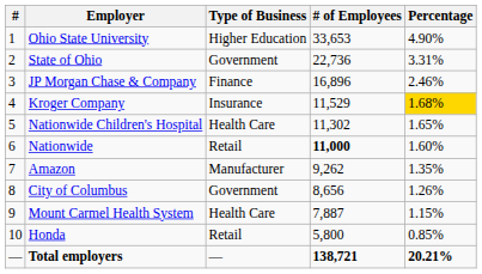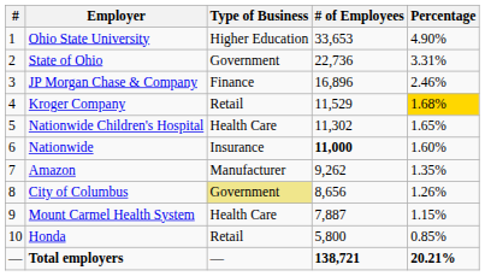 <table class="wikitable">
 <tr>
 <th>#</th>
 <th>Employer</th>
 <th>Type of Business</th>
 <th># of Employees</th>
 <th>Percentage</th>
 </tr>
 <tr>
 <td>1</td>
 <td><a href='#'>Ohio State University</a> </td>
 <td>Higher Education</td>
 <td>33,653</td>
 <td>4.90%</td>
 </tr>
 <tr>
 <td>2</td>
 <td><a href='#'>State of Ohio</a></td>
 <td>Government</td>
 <td>22,736</td>
 <td>3.31%</td>
 </tr>
 <tr>
 <td>3</td>
 <td><a href='#'>JP Morgan Chase & Company</a></td>
 <td>Finance</td>
 <td>16,896</td>
 <td>2.46%</td>
 </tr>
 <tr>
 <td>4</td>
 <td><a href='#'>Kroger Company</a></td>
-<td>Insurance</td>
+<td>Retail</td>
 <td>11,529</td>
 <td style="background: gold;">1.68%</td>
 </tr>
 <tr>
 <td>5</td>
 <td><a href='#'>Nationwide Children's Hospital</a></td>
 <td>Health Care</td>
 <td>11,302</td>
 <td>1.65%</td>
 </tr>
 <tr>
 <td>6</td>
 <td><a href='#'>Nationwide</a></td>
-<td>Retail</td>
+<td>Insurance</td>
 <td><strong>11,000</strong></td>
 <td>1.60%</td>
 </tr>
 <tr>
 <td>7</td>
 <td><a href='#'>Amazon</a></td>
 <td>Manufacturer</td>
 <td>9,262</td>
 <td>1.35%</td>
 </tr>
 <tr>
 <td>8</td>
 <td><a href='#'>City of Columbus</a></td>
-<td>Government</td>
+<td style="background: khaki;">Government</td>
 <td>8,656</td>
 <td>1.26%</td>
 </tr>
 <tr>
 <td>9</td>
 <td><a href='#'>Mount Carmel Health System</a></td>
 <td>Health Care</td>
 <td>7,887</td>
 <td>1.15%</td>
 </tr>
 <tr>
 <td>10</td>
 <td><a href='#'>Honda</a></td>
 <td>Retail</td>
 <td>5,800</td>
 <td>0.85%</td>
 </tr>
 <tr>
 <td>—</td>
 <td><strong>Total employers</strong></td>
 <td>—</td>
 <td><strong>138,721</strong></td>
 <td><strong>20.21%</strong></td>
 </tr>
 </table>
